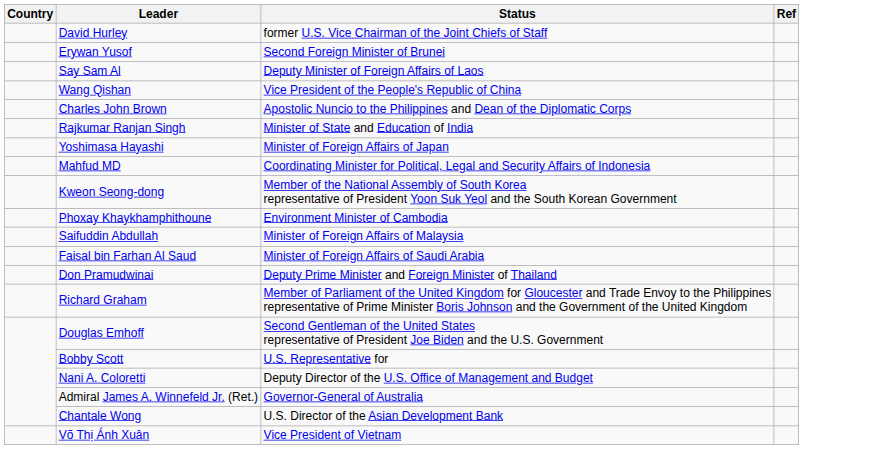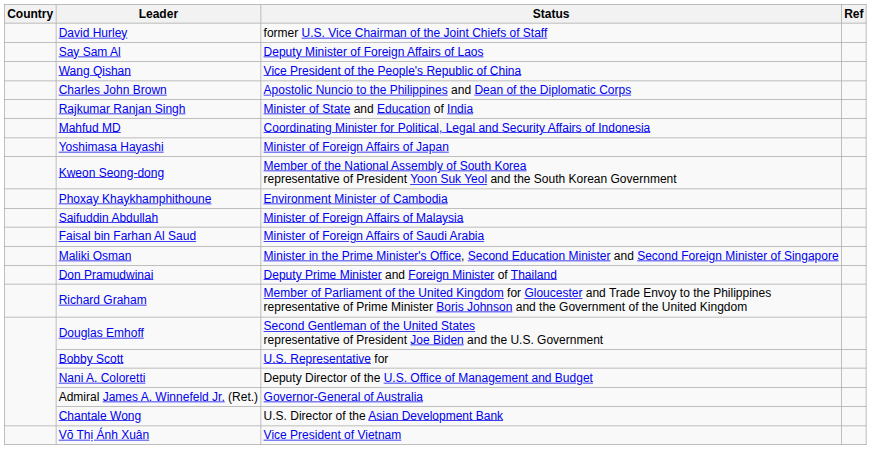 <table class="wikitable sortable">
 <tr>
 <th>Country</th>
 <th>Leader</th>
 <th>Status</th>
 <th>Ref</th>
 </tr>
 <tr>
 <td></td>
 <td><a href='#'>David Hurley</a></td>
 <td>former <a href='#'>U.S. Vice Chairman of the Joint Chiefs of Staff</a></td>
-<td></td>
-</tr>
-<tr>
-<td></td>
-<td><a href='#'>Erywan Yusof</a></td>
-<td><a href='#'>Second Foreign Minister of Brunei</a></td>
 <td></td>
 </tr>
 <tr>
 <td></td>
 <td><a href='#'>Say Sam Al</a></td>
 <td><a href='#'>Deputy Minister of Foreign Affairs of Laos</a></td>
 <td></td>
 </tr>
 <tr>
 <td></td>
 <td><a href='#'>Wang Qishan</a></td>
 <td><a href='#'>Vice President of the People's Republic of China</a></td>
 <td></td>
 </tr>
 <tr>
 <td></td>
 <td><a href='#'>Charles John Brown</a></td>
 <td><a href='#'>Apostolic Nuncio to the Philippines</a> and <a href='#'>Dean of the Diplomatic Corps</a></td>
 <td></td>
 </tr>
 <tr>
 <td></td>
 <td><a href='#'>Rajkumar Ranjan Singh</a></td>
 <td><a href='#'>Minister of State</a> and <a href='#'>Education</a> of <a href='#'>India</a></td>
 <td></td>
 </tr>
 <tr>
 <td></td>
-<td><a href='#'>Yoshimasa Hayashi</a></td>
-<td><a href='#'>Minister of Foreign Affairs of Japan</a></td>
+<td><a href='#'>Mahfud MD</a></td>
+<td><a href='#'>Coordinating Minister for Political, Legal and Security Affairs of Indonesia</a></td>
 <td></td>
 </tr>
 <tr>
 <td></td>
-<td><a href='#'>Mahfud MD</a></td>
-<td><a href='#'>Coordinating Minister for Political, Legal and Security Affairs of Indonesia</a></td>
+<td><a href='#'>Yoshimasa Hayashi</a></td>
+<td><a href='#'>Minister of Foreign Affairs of Japan</a></td>
 <td></td>
 </tr>
 <tr>
 <td></td>
 <td><a href='#'>Kweon Seong-dong</a></td>
 <td><a href='#'>Member of the National Assembly of South Korea</a> <br> representative of President <a href='#'>Yoon Suk Yeol</a> and the South Korean Government</td>
 <td></td>
 </tr>
 <tr>
 <td></td>
 <td><a href='#'>Phoxay Khaykhamphithoune</a></td>
 <td><a href='#'>Environment Minister of Cambodia</a></td>
 <td></td>
 </tr>
 <tr>
 <td></td>
 <td><a href='#'>Saifuddin Abdullah</a></td>
 <td><a href='#'>Minister of Foreign Affairs of Malaysia</a></td>
 <td></td>
 </tr>
 <tr>
 <td></td>
 <td><a href='#'>Faisal bin Farhan Al Saud</a></td>
 <td><a href='#'>Minister of Foreign Affairs of Saudi Arabia</a></td>
+<td></td>
+</tr>
+<tr>
+<td></td>
+<td><a href='#'>Maliki Osman</a></td>
+<td><a href='#'>Minister in the Prime Minister's Office</a>, <a href='#'>Second Education Minister</a> and <a href='#'>Second Foreign Minister of Singapore</a></td>
 <td></td>
 </tr>
 <tr>
 <td></td>
 <td><a href='#'>Don Pramudwinai</a></td>
 <td><a href='#'>Deputy Prime Minister</a> and <a href='#'>Foreign Minister</a> of <a href='#'>Thailand</a></td>
 <td></td>
 </tr>
 <tr>
 <td></td>
 <td><a href='#'>Richard Graham</a></td>
 <td><a href='#'>Member of Parliament of the United Kingdom</a> for <a href='#'>Gloucester</a> and Trade Envoy to the Philippines <br> representative of Prime Minister <a href='#'>Boris Johnson</a> and the Government of the United Kingdom</td>
 <td></td>
 </tr>
 <tr>
 <td rowspan="5"></td>
 <td><a href='#'>Douglas Emhoff</a></td>
 <td><a href='#'>Second Gentleman of the United States</a> <br> representative of President <a href='#'>Joe Biden</a> and the U.S. Government</td>
 <td></td>
 </tr>
 <tr>
 <td><a href='#'>Bobby Scott</a></td>
 <td><a href='#'>U.S. Representative</a> for </td>
 <td></td>
 </tr>
 <tr>
 <td><a href='#'>Nani A. Coloretti</a></td>
 <td>Deputy Director of the <a href='#'>U.S. Office of Management and Budget</a></td>
 <td></td>
 </tr>
 <tr>
 <td>Admiral <a href='#'>James A. Winnefeld Jr.</a> (Ret.)</td>
 <td><a href='#'>Governor-General of Australia</a></td>
 <td></td>
 </tr>
 <tr>
 <td><a href='#'>Chantale Wong</a></td>
 <td>U.S. Director of the <a href='#'>Asian Development Bank</a></td>
 <td></td>
 </tr>
 <tr>
 <td></td>
 <td><a href='#'>Võ Thị Ánh Xuân</a></td>
 <td><a href='#'>Vice President of Vietnam</a></td>
 <td></td>
 </tr>
 </table>
